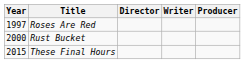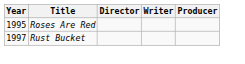 <table class="wikitable">
 <tr>
 <th>Year</th>
 <th>Title</th>
 <th>Director</th>
 <th>Writer</th>
 <th>Producer</th>
 </tr>
 <tr>
-<td>1997</td>
+<td>1995</td>
 <td><em>Roses Are Red</em></td>
 <td></td>
 <td></td>
 <td></td>
 </tr>
 <tr>
-<td>2000</td>
+<td>1997</td>
 <td><em>Rust Bucket</em></td>
 <td></td>
 <td></td>
 <td></td>
 </tr>
-<tr>
-<td>2015</td>
-<td><em>These Final Hours</em></td>
-<td></td>
-<td></td>
-<td></td>
-</tr>
 </table>
